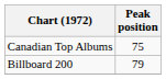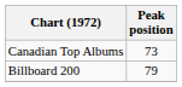 <table class="wikitable sortable" border="1">
 <tr>
 <th>Chart (1972)</th>
 <th>Peak<br>position</th>
 </tr>
 <tr>
 <td>Canadian Top Albums</td>
-<td style="text-align:center;">75</td>
+<td style="text-align:center;">73</td>
 </tr>
 <tr>
 <td>Billboard 200</td>
 <td style="text-align:center;">79</td>
 </tr>
 <tr>
 </tr>
 </table>
